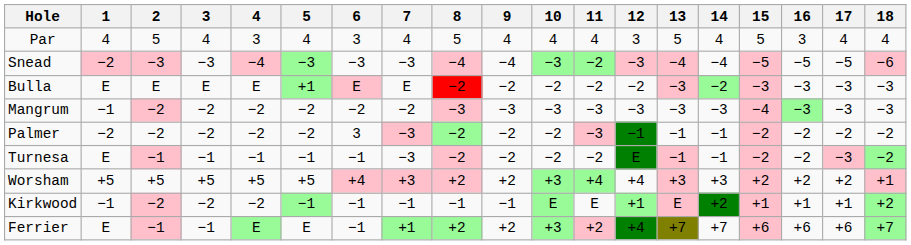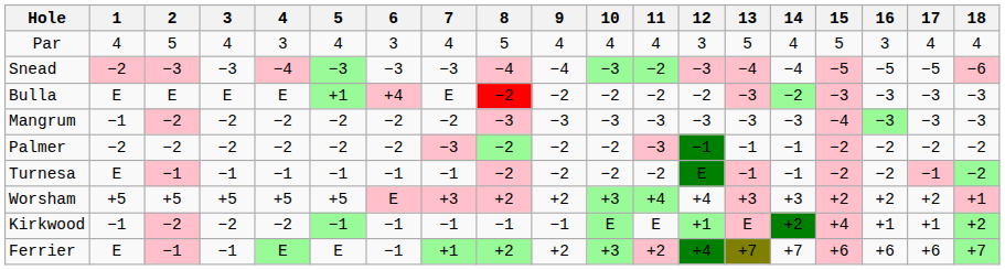 <table class="wikitable" style="text-align:center">
 <tr>
 <th>Hole</th>
 <th>  1  </th>
 <th>  2  </th>
 <th>  3  </th>
 <th>  4  </th>
 <th>  5  </th>
 <th>  6  </th>
 <th>  7  </th>
 <th>  8  </th>
 <th>  9  </th>
 <th> 10 </th>
 <th> 11 </th>
 <th> 12 </th>
 <th> 13 </th>
 <th> 14 </th>
 <th> 15 </th>
 <th> 16 </th>
 <th> 17 </th>
 <th> 18 </th>
 </tr>
 <tr>
 <td>Par</td>
 <td>4</td>
 <td>5</td>
 <td>4</td>
 <td>3</td>
 <td>4</td>
 <td>3</td>
 <td>4</td>
 <td>5</td>
 <td>4</td>
 <td>4</td>
 <td>4</td>
 <td>3</td>
 <td>5</td>
 <td>4</td>
 <td>5</td>
 <td>3</td>
 <td>4</td>
 <td>4</td>
 </tr>
 <tr>
 <td align=left> Snead</td>
 <td style="background: Pink;">−2</td>
 <td style="background: Pink;">−3</td>
 <td>−3</td>
 <td style="background: Pink;">−4</td>
 <td style="background: PaleGreen;">−3</td>
 <td>−3</td>
 <td>−3</td>
 <td style="background: Pink;">−4</td>
 <td>−4</td>
 <td style="background: PaleGreen;">−3</td>
 <td style="background: PaleGreen;">−2</td>
 <td style="background: Pink;">−3</td>
 <td style="background: Pink;">−4</td>
 <td>−4</td>
 <td style="background: Pink;">−5</td>
 <td>−5</td>
 <td>−5</td>
 <td style="background: Pink;">−6</td>
 </tr>
 <tr>
 <td align=left> Bulla</td>
 <td>E</td>
 <td>E</td>
 <td>E</td>
 <td>E</td>
 <td style="background: PaleGreen;">+1</td>
-<td style="background: Pink;">E</td>
+<td style="background: Pink;">+4</td>
 <td>E</td>
 <td style="background: Red;">−2</td>
 <td>−2</td>
 <td>−2</td>
 <td>−2</td>
 <td>−2</td>
 <td style="background: Pink;">−3</td>
 <td style="background: PaleGreen;">−2</td>
 <td style="background: Pink;">−3</td>
 <td>−3</td>
 <td>−3</td>
 <td>−3</td>
 </tr>
 <tr>
 <td align=left> Mangrum</td>
 <td>−1</td>
 <td style="background: Pink;">−2</td>
 <td>−2</td>
 <td>−2</td>
 <td>−2</td>
 <td>−2</td>
 <td>−2</td>
 <td style="background: Pink;">−3</td>
 <td>−3</td>
 <td>−3</td>
 <td>−3</td>
 <td>−3</td>
 <td>−3</td>
 <td>−3</td>
 <td style="background: Pink;">−4</td>
 <td style="background: PaleGreen;">−3</td>
 <td>−3</td>
 <td>−3</td>
 </tr>
 <tr>
 <td align=left> Palmer</td>
 <td>−2</td>
 <td>−2</td>
 <td>−2</td>
 <td>−2</td>
 <td>−2</td>
-<td>3</td>
+<td>−2</td>
 <td style="background: Pink;">−3</td>
 <td style="background: PaleGreen;">−2</td>
 <td>−2</td>
 <td>−2</td>
 <td style="background: Pink;">−3</td>
 <td style="background: Green;">−1</td>
 <td>−1</td>
 <td>−1</td>
 <td style="background: Pink;">−2</td>
 <td>−2</td>
 <td>−2</td>
 <td>−2</td>
 </tr>
 <tr>
 <td align=left> Turnesa</td>
 <td>E</td>
 <td style="background: Pink;">−1</td>
 <td>−1</td>
 <td>−1</td>
 <td>−1</td>
 <td>−1</td>
-<td>−3</td>
+<td>−1</td>
 <td style="background: Pink;">−2</td>
 <td>−2</td>
 <td>−2</td>
 <td>−2</td>
 <td style="background: Green;">E</td>
 <td style="background: Pink;">−1</td>
 <td>−1</td>
 <td style="background: Pink;">−2</td>
 <td>−2</td>
-<td style="background: Pink;">−3</td>
+<td style="background: Pink;">−1</td>
 <td style="background: PaleGreen;">−2</td>
 </tr>
 <tr>
 <td align=left> Worsham</td>
 <td>+5</td>
 <td>+5</td>
 <td>+5</td>
 <td>+5</td>
 <td>+5</td>
-<td style="background: Pink;">+4</td>
+<td style="background: Pink;">E</td>
 <td style="background: Pink;">+3</td>
 <td style="background: Pink;">+2</td>
 <td>+2</td>
 <td style="background: PaleGreen;">+3</td>
 <td style="background: PaleGreen;">+4</td>
 <td>+4</td>
 <td style="background: Pink;">+3</td>
 <td>+3</td>
 <td style="background: Pink;">+2</td>
 <td>+2</td>
 <td>+2</td>
 <td style="background: Pink;">+1</td>
 </tr>
 <tr>
 <td align=left> Kirkwood</td>
 <td>−1</td>
 <td style="background: Pink;">−2</td>
 <td>−2</td>
 <td>−2</td>
 <td style="background: PaleGreen;">−1</td>
 <td>−1</td>
 <td>−1</td>
 <td>−1</td>
 <td>−1</td>
 <td style="background: PaleGreen;">E</td>
 <td>E</td>
 <td style="background: PaleGreen;">+1</td>
 <td style="background: Pink;">E</td>
 <td style="background: Green;">+2</td>
-<td style="background: Pink;">+1</td>
+<td style="background: Pink;">+4</td>
 <td>+1</td>
 <td>+1</td>
 <td style="background: PaleGreen;">+2</td>
 </tr>
 <tr>
 <td align=left> Ferrier</td>
 <td>E</td>
 <td style="background: Pink;">−1</td>
 <td>−1</td>
 <td style="background: PaleGreen;">E</td>
 <td>E</td>
 <td>−1</td>
 <td style="background: PaleGreen;">+1</td>
 <td style="background: PaleGreen;">+2</td>
 <td>+2</td>
 <td style="background: PaleGreen;">+3</td>
 <td style="background: Pink;">+2</td>
 <td style="background: Green;">+4</td>
 <td style="background: Olive;">+7</td>
 <td>+7</td>
 <td style="background: Pink;">+6</td>
 <td>+6</td>
 <td>+6</td>
 <td style="background: PaleGreen;">+7</td>
 </tr>
 </table>
